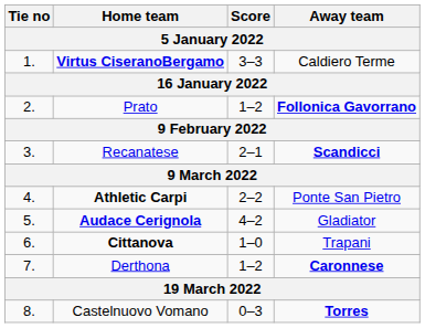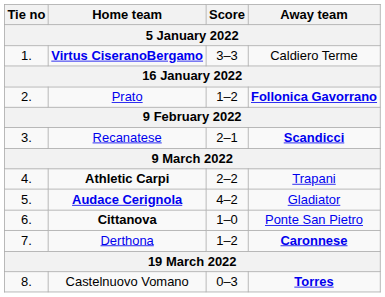 <table class="wikitable" style="text-align: center">
 <tr>
 <th>Tie no</th>
 <th>Home team</th>
 <th>Score</th>
 <th>Away team</th>
 </tr>
 <tr>
 <th colspan="4">5 January 2022</th>
 </tr>
 <tr>
 <td>1.</td>
 <td><strong><a href='#'>Virtus CiseranoBergamo</a></strong></td>
 <td>3–3 </td>
 <td>Caldiero Terme</td>
 </tr>
 <tr>
 <th colspan="4">16 January 2022</th>
 </tr>
 <tr>
 <td>2.</td>
 <td><a href='#'>Prato</a></td>
 <td>1–2</td>
 <td><strong><a href='#'>Follonica Gavorrano</a></strong></td>
 </tr>
 <tr>
 <th colspan="4">9 February 2022</th>
 </tr>
 <tr>
 <td>3.</td>
 <td><a href='#'>Recanatese</a></td>
 <td>2–1</td>
 <td><strong><a href='#'>Scandicci</a></strong></td>
 </tr>
 <tr>
 <th colspan="4">9 March 2022</th>
 </tr>
 <tr>
 <td>4.</td>
 <td><strong>Athletic Carpi</strong></td>
 <td>2–2 </td>
-<td><a href='#'>Ponte San Pietro</a></td>
+<td><a href='#'>Trapani</a></td>
 </tr>
 <tr>
 <td>5.</td>
 <td><strong><a href='#'>Audace Cerignola</a></strong></td>
 <td>4–2</td>
 <td><a href='#'>Gladiator</a></td>
 </tr>
 <tr>
 <td>6.</td>
 <td><strong>Cittanova</strong></td>
 <td>1–0</td>
-<td><a href='#'>Trapani</a></td>
+<td><a href='#'>Ponte San Pietro</a></td>
 </tr>
 <tr>
 <td>7.</td>
 <td><a href='#'>Derthona</a></td>
 <td>1–2</td>
 <td><strong><a href='#'>Caronnese</a></strong></td>
 </tr>
 <tr>
 <th colspan="4">19 March 2022</th>
 </tr>
 <tr>
 <td>8.</td>
 <td>Castelnuovo Vomano</td>
 <td>0–3</td>
 <td><strong><a href='#'>Torres</a></strong></td>
 </tr>
 </table>
